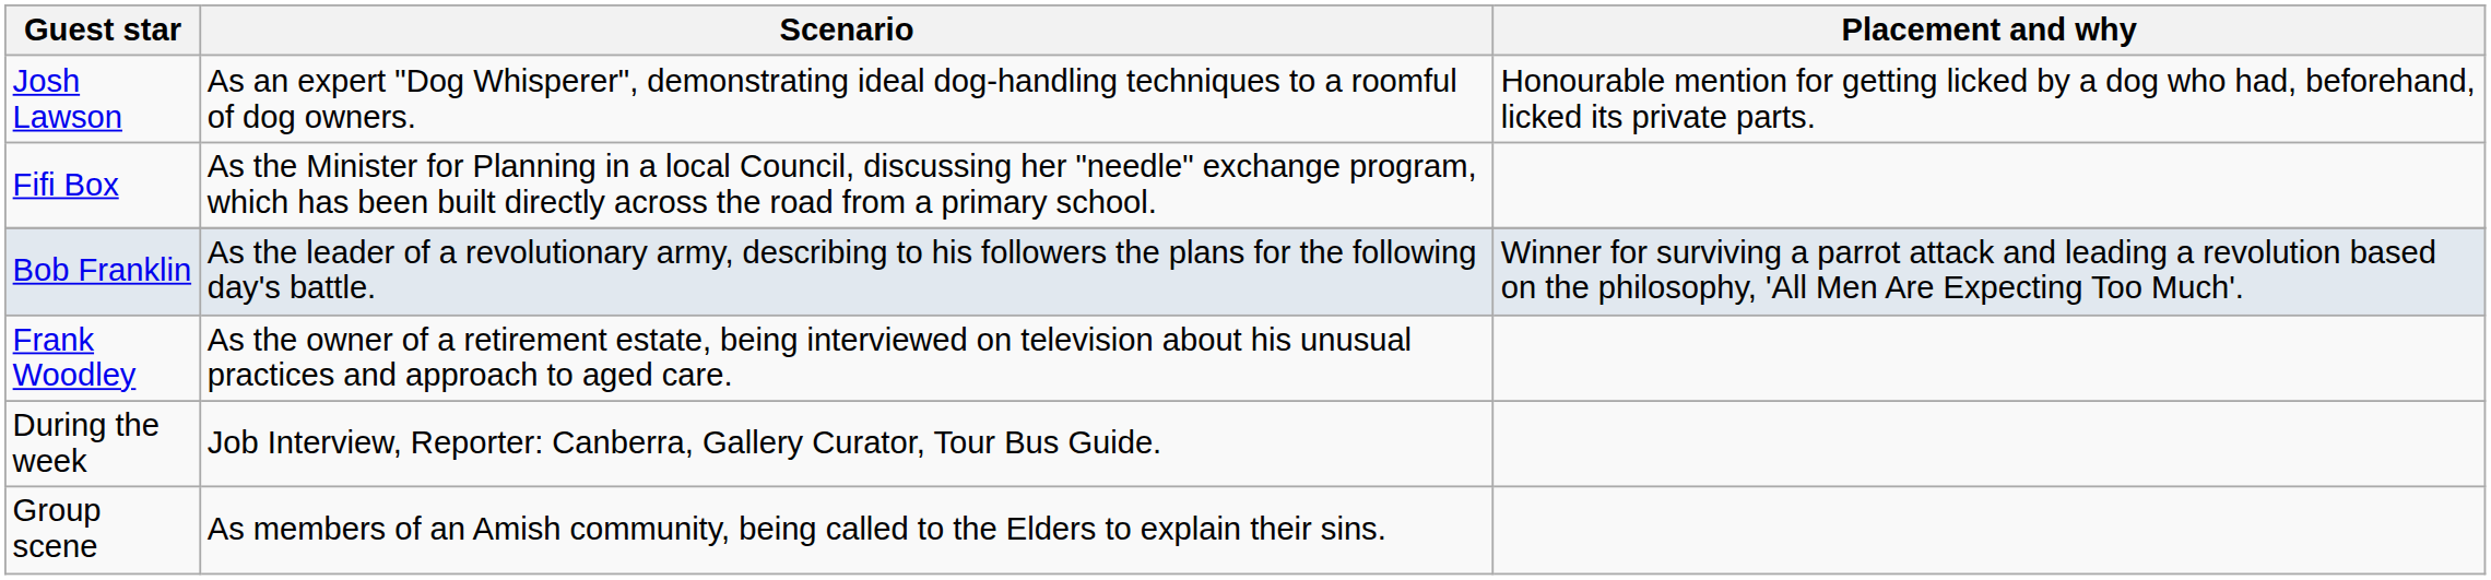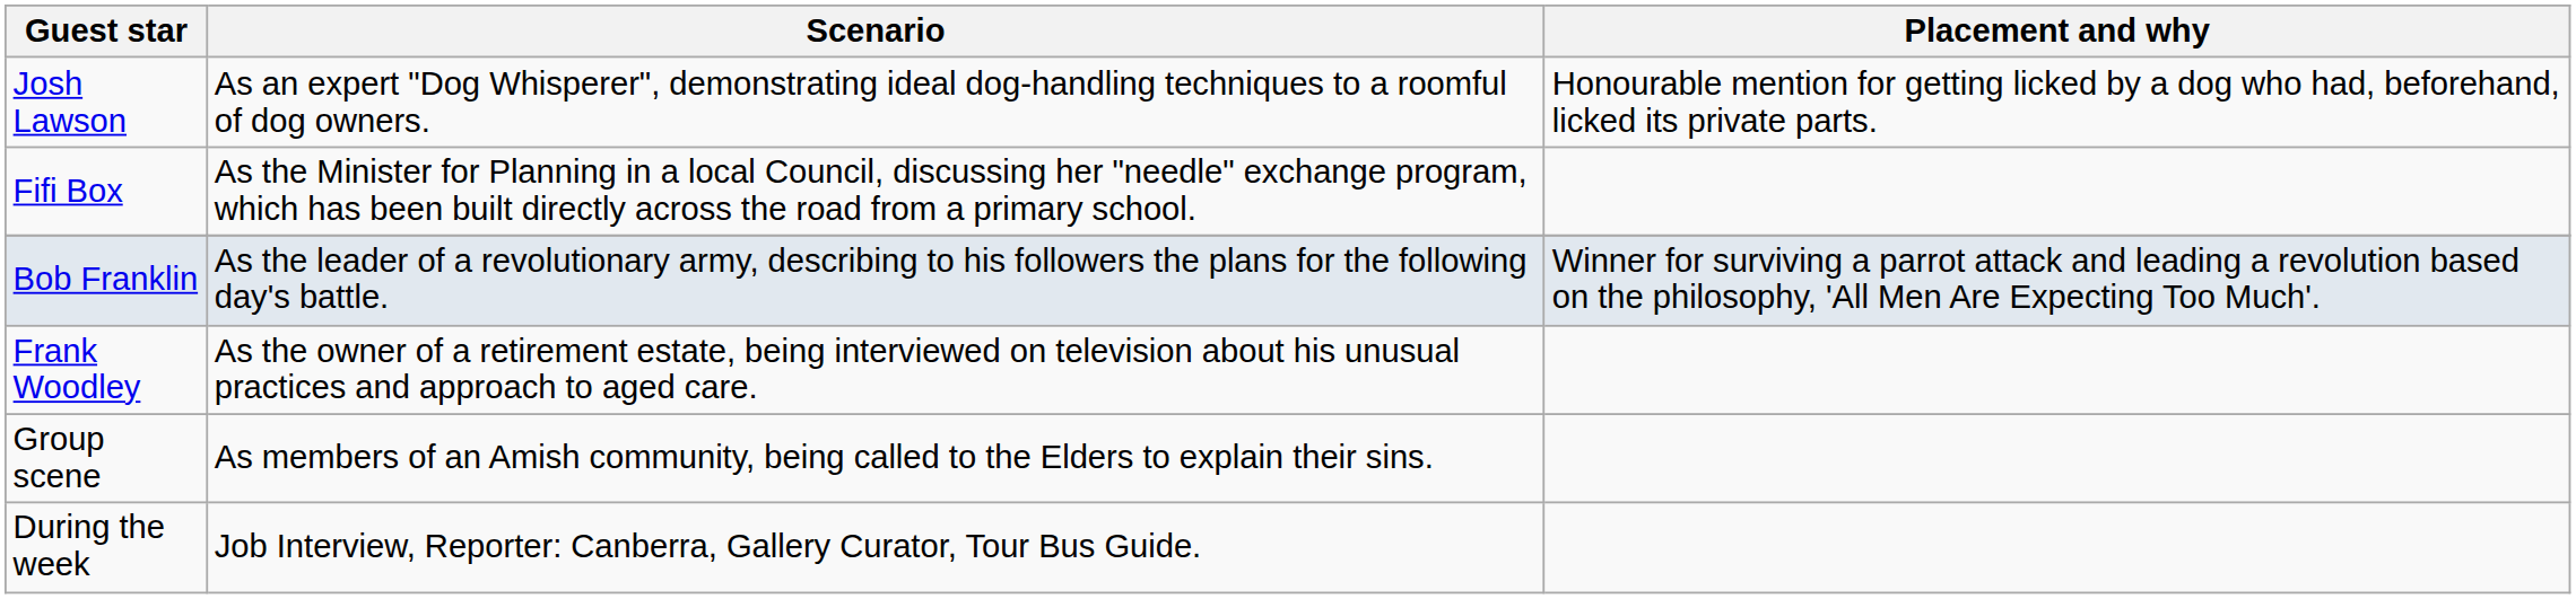 <table class="wikitable">
 <tr>
 <th>Guest star</th>
 <th>Scenario</th>
 <th>Placement and why</th>
 </tr>
 <tr>
 <td><a href='#'>Josh Lawson</a></td>
 <td>As an expert "Dog Whisperer", demonstrating ideal dog-handling techniques to a roomful of dog owners.</td>
 <td>Honourable mention for getting licked by a dog who had, beforehand, licked its private parts.</td>
 </tr>
 <tr>
 <td><a href='#'>Fifi Box</a></td>
 <td>As the Minister for Planning in a local Council, discussing her "needle" exchange program, which has been built directly across the road from a primary school.</td>
 <td></td>
 </tr>
 <tr>
 </tr>
 <tr style="background:#E1E8EF;">
 <td><a href='#'>Bob Franklin</a></td>
 <td>As the leader of a revolutionary army, describing to his followers the plans for the following day's battle.</td>
 <td>Winner for surviving a parrot attack and leading a revolution based on the philosophy, 'All Men Are Expecting Too Much'.</td>
 </tr>
 <tr>
 <td><a href='#'>Frank Woodley</a></td>
 <td>As the owner of a retirement estate, being interviewed on television about his unusual practices and approach to aged care.</td>
 <td></td>
 </tr>
 <tr>
+<td>Group scene</td>
+<td>As members of an Amish community, being called to the Elders to explain their sins.</td>
+<td></td>
+</tr>
+<tr>
 <td>During the week</td>
 <td>Job Interview, Reporter: Canberra, Gallery Curator, Tour Bus Guide.</td>
 <td></td>
 </tr>
-<tr>
-<td>Group scene</td>
-<td>As members of an Amish community, being called to the Elders to explain their sins.</td>
-<td></td>
-</tr>
 </table>
